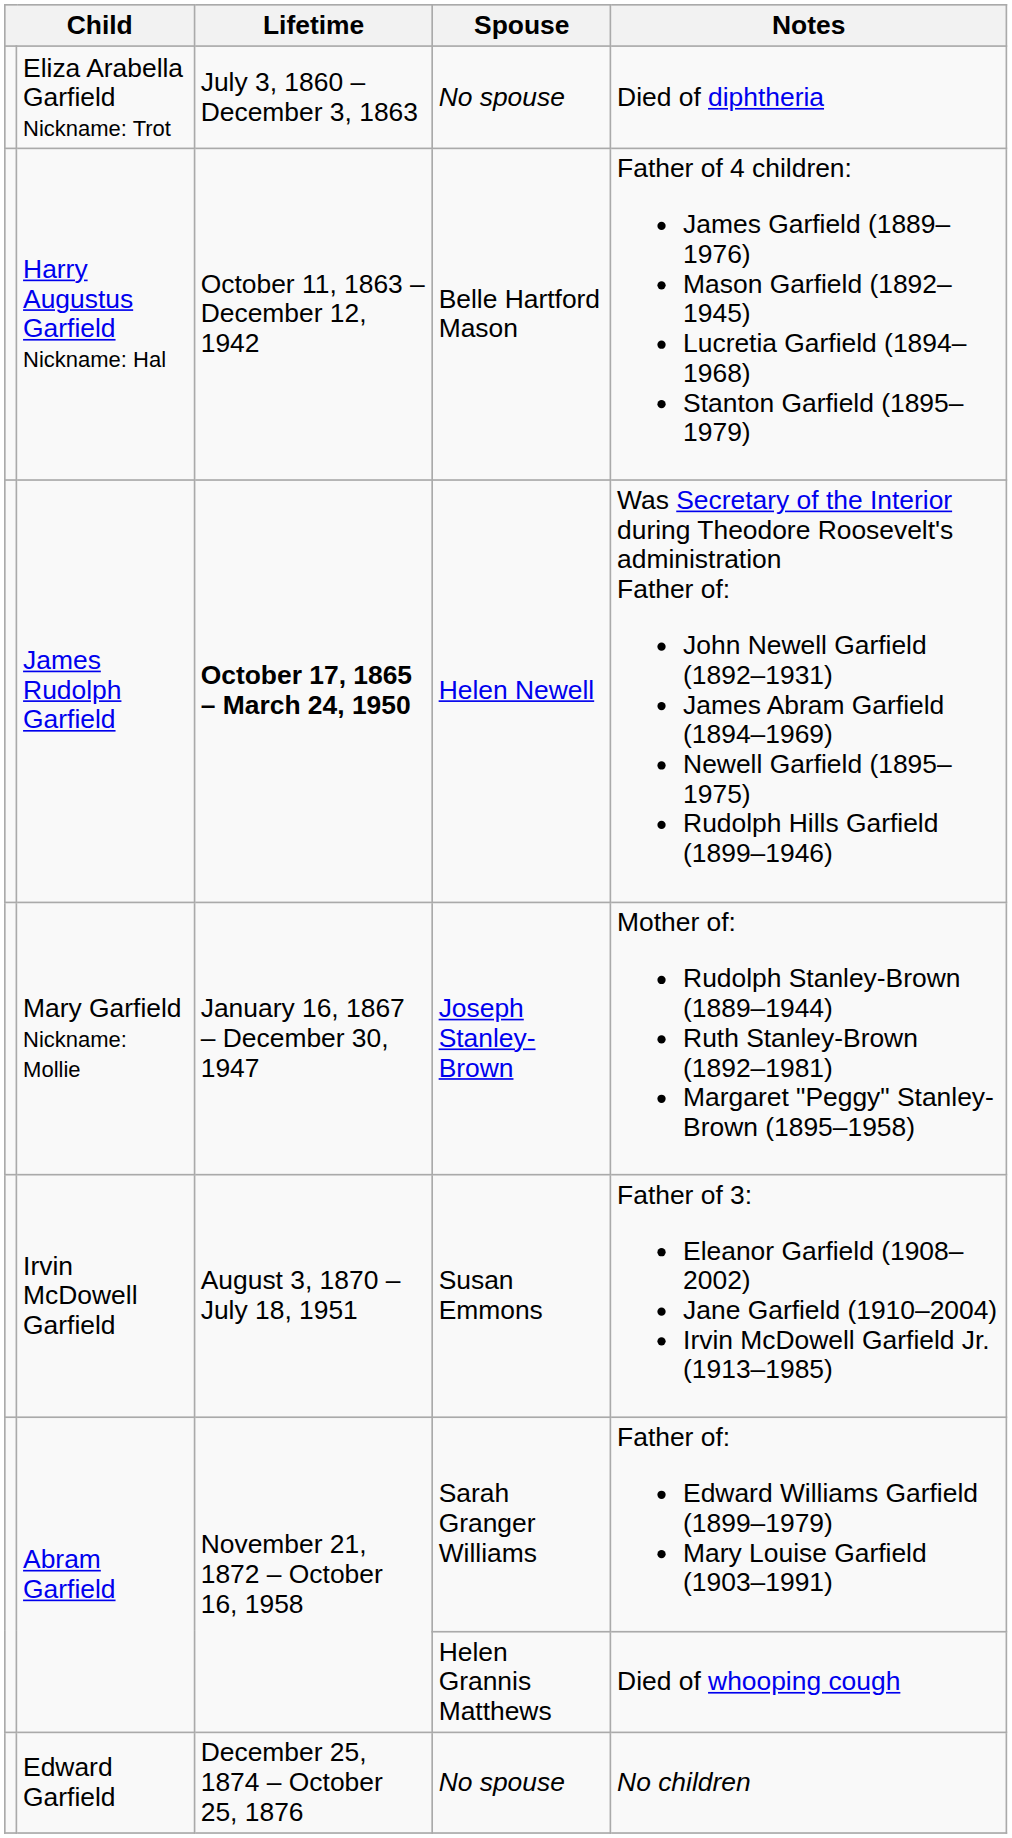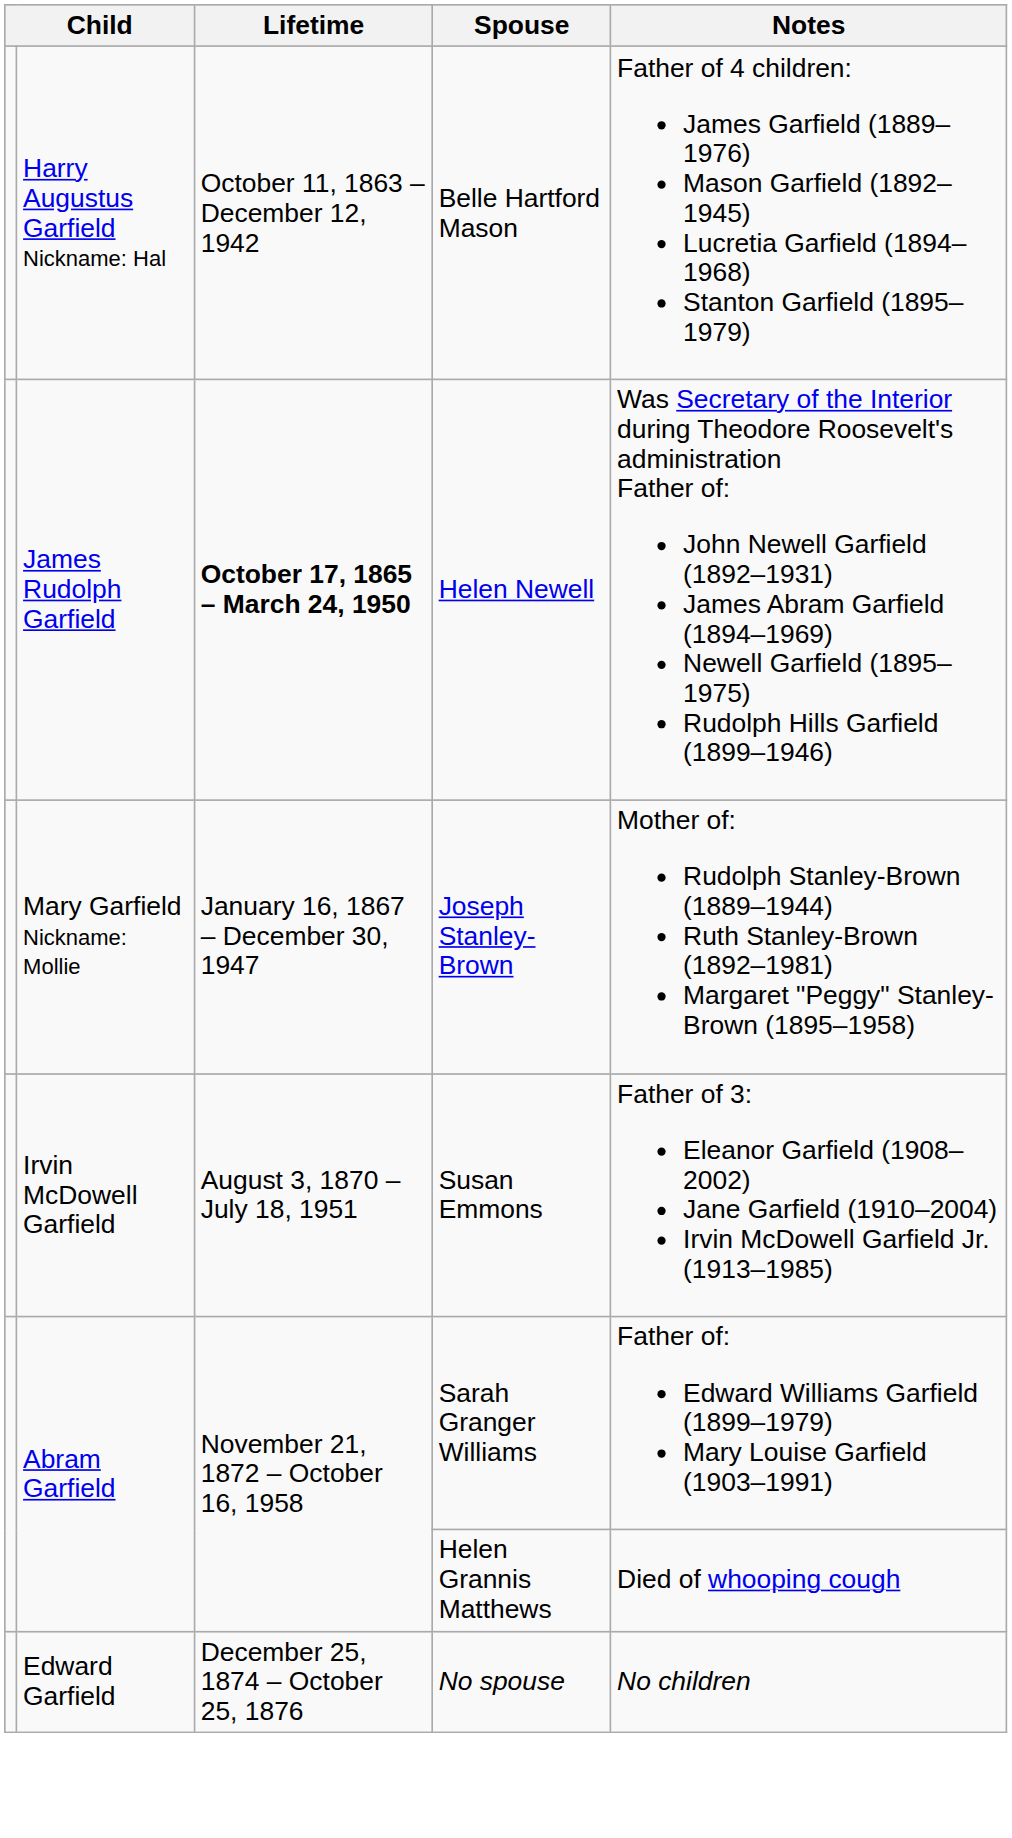 <table class="wikitable">
 <tr>
 <th colspan="2">Child</th>
 <th>Lifetime</th>
 <th>Spouse</th>
 <th>Notes</th>
-</tr>
-<tr>
-<td></td>
-<td>Eliza Arabella Garfield<br><small>Nickname: Trot</small></td>
-<td>July 3, 1860 – December 3, 1863</td>
-<td><em>No spouse</em></td>
-<td>Died of <a href='#'>diphtheria</a></td>
 </tr>
 <tr>
 <td></td>
 <td><a href='#'>Harry Augustus Garfield</a><br><small>Nickname: Hal</small></td>
 <td>October 11, 1863 – December 12, 1942</td>
 <td>Belle Hartford Mason</td>
 <td>Father of 4 children:<br><ul><li>James Garfield (1889–1976)</li><li>Mason Garfield (1892–1945)</li><li>Lucretia Garfield (1894–1968)</li><li>Stanton Garfield (1895–1979)</li></ul></td>
 </tr>
 <tr>
 <td></td>
 <td><a href='#'>James Rudolph Garfield</a></td>
 <td><strong>October 17, 1865 – March 24, 1950</strong></td>
 <td><a href='#'>Helen Newell</a></td>
 <td>Was <a href='#'>Secretary of the Interior</a> during Theodore Roosevelt's administration<br>Father of:<br><ul><li>John Newell Garfield (1892–1931)</li><li>James Abram Garfield (1894–1969)</li><li>Newell Garfield (1895–1975)</li><li>Rudolph Hills Garfield (1899–1946)</li></ul></td>
 </tr>
 <tr>
 <td></td>
 <td>Mary Garfield<br><small>Nickname: Mollie</small></td>
 <td>January 16, 1867 – December 30, 1947</td>
 <td><a href='#'>Joseph Stanley-Brown</a></td>
 <td>Mother of:<br><ul><li>Rudolph Stanley-Brown (1889–1944)</li><li>Ruth Stanley-Brown (1892–1981)</li><li>Margaret "Peggy" Stanley-Brown (1895–1958)</li></ul></td>
 </tr>
 <tr>
 <td></td>
 <td>Irvin McDowell Garfield</td>
 <td>August 3, 1870 – July 18, 1951</td>
 <td>Susan Emmons</td>
 <td>Father of 3:<br><ul><li>Eleanor Garfield (1908–2002)</li><li>Jane Garfield (1910–2004)</li><li>Irvin McDowell Garfield Jr. (1913–1985)</li></ul></td>
 </tr>
 <tr>
 <td rowspan="2"></td>
 <td rowspan="2"><a href='#'>Abram Garfield</a></td>
 <td rowspan="2">November 21, 1872 – October 16, 1958</td>
 <td>Sarah Granger Williams</td>
 <td>Father of:<br><ul><li>Edward Williams Garfield (1899–1979)</li><li>Mary Louise Garfield (1903–1991)</li></ul></td>
 </tr>
 <tr>
 <td>Helen Grannis Matthews</td>
 <td>Died of <a href='#'>whooping cough</a></td>
 </tr>
 <tr>
 <td></td>
 <td>Edward Garfield</td>
 <td>December 25, 1874 – October 25, 1876</td>
 <td><em>No spouse</em></td>
 <td><em>No children</em></td>
 </tr>
 </table>
